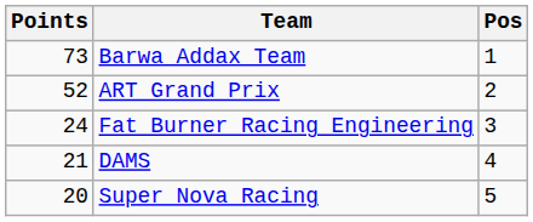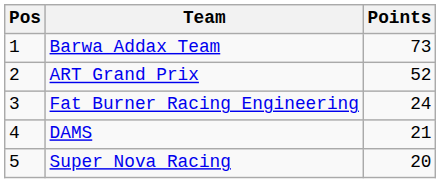 <table class="wikitable" style="font-size: 95%;">
 <tr>
+<th>Pos</th>
+<th>Team</th>
 <th>Points</th>
-<th>Team</th>
-<th>Pos</th>
 </tr>
 <tr>
+<td>1</td>
+<td> <a href='#'>Barwa Addax Team</a></td>
 <td align="right">73</td>
-<td> <a href='#'>Barwa Addax Team</a></td>
-<td>1</td>
 </tr>
 <tr>
+<td>2</td>
+<td> <a href='#'>ART Grand Prix</a></td>
 <td align="right">52</td>
-<td> <a href='#'>ART Grand Prix</a></td>
-<td>2</td>
 </tr>
 <tr>
+<td>3</td>
+<td> <a href='#'>Fat Burner Racing Engineering</a></td>
 <td align="right">24</td>
-<td> <a href='#'>Fat Burner Racing Engineering</a></td>
-<td>3</td>
 </tr>
 <tr>
+<td>4</td>
+<td> <a href='#'>DAMS</a></td>
 <td align="right">21</td>
-<td> <a href='#'>DAMS</a></td>
-<td>4</td>
 </tr>
 <tr>
+<td>5</td>
+<td> <a href='#'>Super Nova Racing</a></td>
 <td align="right">20</td>
-<td> <a href='#'>Super Nova Racing</a></td>
-<td>5</td>
 </tr>
 </table>
